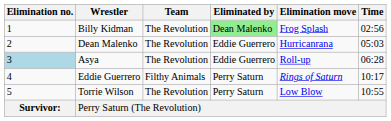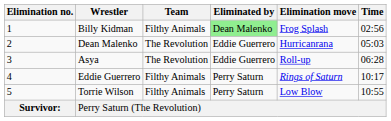 <table class="wikitable">
 <tr>
 <th>Elimination no.</th>
 <th>Wrestler</th>
 <th>Team</th>
 <th>Eliminated by</th>
 <th>Elimination move</th>
 <th>Time</th>
 </tr>
 <tr>
 <td>1</td>
 <td>Billy Kidman</td>
-<td>The Revolution</td>
+<td>Filthy Animals</td>
 <td style="background: lightgreen;">Dean Malenko</td>
 <td><a href='#'>Frog Splash</a></td>
 <td>02:56</td>
 </tr>
 <tr>
 <td>2</td>
 <td>Dean Malenko</td>
 <td>The Revolution</td>
 <td>Eddie Guerrero</td>
 <td><a href='#'>Hurricanrana</a></td>
 <td>05:03</td>
 </tr>
 <tr>
-<td style="background: lightblue;">3</td>
+<td>3</td>
 <td>Asya</td>
 <td>The Revolution</td>
 <td>Eddie Guerrero</td>
 <td><a href='#'>Roll-up</a></td>
 <td>06:28</td>
 </tr>
 <tr>
 <td>4</td>
 <td>Eddie Guerrero</td>
 <td>Filthy Animals</td>
 <td>Perry Saturn</td>
 <td><em><a href='#'>Rings of Saturn</a></em></td>
 <td>10:17</td>
 </tr>
 <tr>
 <td>5</td>
 <td>Torrie Wilson</td>
-<td>The Revolution</td>
+<td>Filthy Animals</td>
 <td>Perry Saturn</td>
 <td><a href='#'>Low Blow</a></td>
 <td>10:55</td>
 </tr>
 <tr>
 <th>Survivor:</th>
 <td colspan="5" bgcolor="#f2f2f2">Perry Saturn (The Revolution)</td>
 </tr>
 </table>
